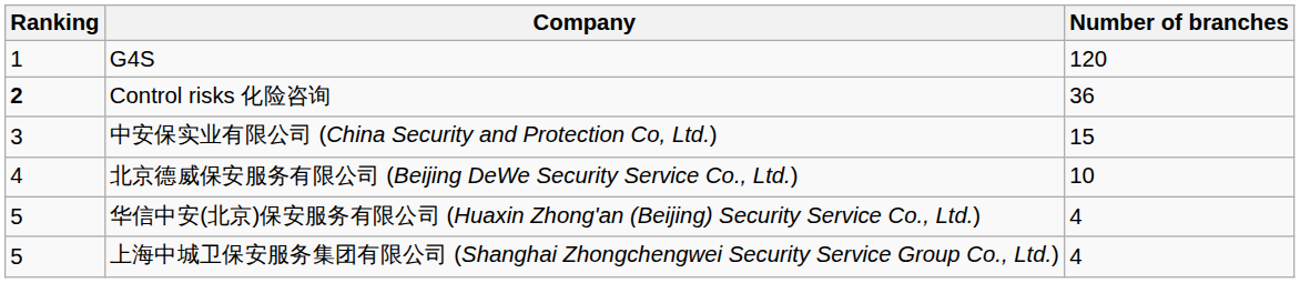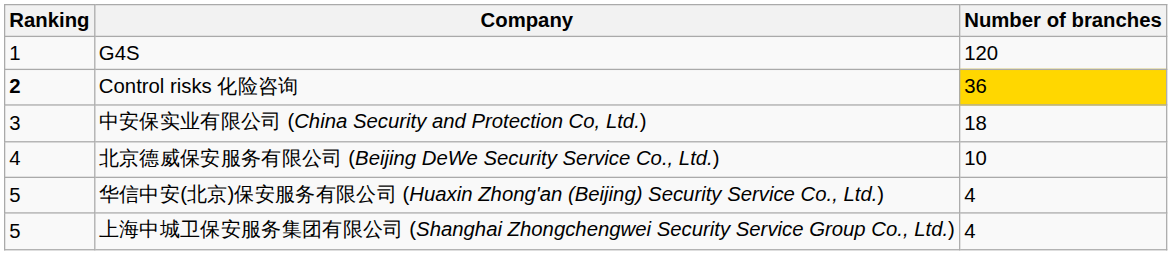 <table class="wikitable">
 <tr>
 <th>Ranking</th>
 <th>Company</th>
 <th>Number of branches</th>
 </tr>
 <tr>
 <td>1</td>
 <td>G4S</td>
 <td>120</td>
 </tr>
 <tr>
 <td><strong>2</strong></td>
 <td>Control risks 化险咨询</td>
-<td>36</td>
+<td style="background: gold;">36</td>
 </tr>
 <tr>
 <td>3</td>
 <td>中安保实业有限公司 (<em>China Security and Protection Co, Ltd.</em>)</td>
-<td>15</td>
+<td>18</td>
 </tr>
 <tr>
 <td>4</td>
 <td>北京德威保安服务有限公司 (<em>Beijing DeWe Security Service Co., Ltd.</em>)</td>
 <td>10</td>
 </tr>
 <tr>
 <td>5</td>
 <td>华信中安(北京)保安服务有限公司 (<em>Huaxin Zhong'an (Beijing) Security Service Co., Ltd.</em>)</td>
 <td>4</td>
 </tr>
 <tr>
 <td>5</td>
 <td>上海中城卫保安服务集团有限公司 (<em>Shanghai Zhongchengwei Security Service Group Co., Ltd.</em>)</td>
 <td>4</td>
 </tr>
 </table>
